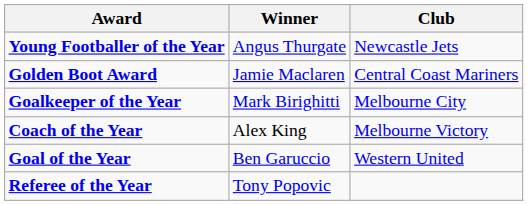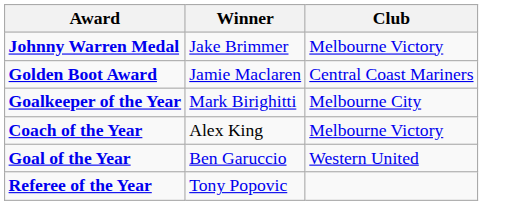 <table class="wikitable">
 <tr>
 <th>Award</th>
 <th>Winner</th>
 <th>Club</th>
 </tr>
 <tr>
-<td><strong><a href='#'>Young Footballer of the Year</a></strong></td>
-<td> <a href='#'>Angus Thurgate</a></td>
-<td><a href='#'>Newcastle Jets</a></td>
+<td><strong><a href='#'>Johnny Warren Medal</a></strong></td>
+<td> <a href='#'>Jake Brimmer</a></td>
+<td><a href='#'>Melbourne Victory</a></td>
 </tr>
 <tr>
 <td><strong><a href='#'>Golden Boot Award</a></strong></td>
 <td> <a href='#'>Jamie Maclaren</a></td>
 <td><a href='#'>Central Coast Mariners</a></td>
 </tr>
 <tr>
 <td><strong><a href='#'>Goalkeeper of the Year</a></strong></td>
 <td> <a href='#'>Mark Birighitti</a></td>
 <td><a href='#'>Melbourne City</a></td>
 </tr>
 <tr>
 <td><strong><a href='#'>Coach of the Year</a></strong></td>
 <td> Alex King</td>
 <td><a href='#'>Melbourne Victory</a></td>
 </tr>
 <tr>
 <td><strong><a href='#'>Goal of the Year</a></strong></td>
 <td> <a href='#'>Ben Garuccio</a></td>
 <td><a href='#'>Western United</a></td>
 </tr>
 <tr>
 <td><strong><a href='#'>Referee of the Year</a></strong></td>
 <td> <a href='#'>Tony Popovic</a></td>
 </tr>
 </table>
